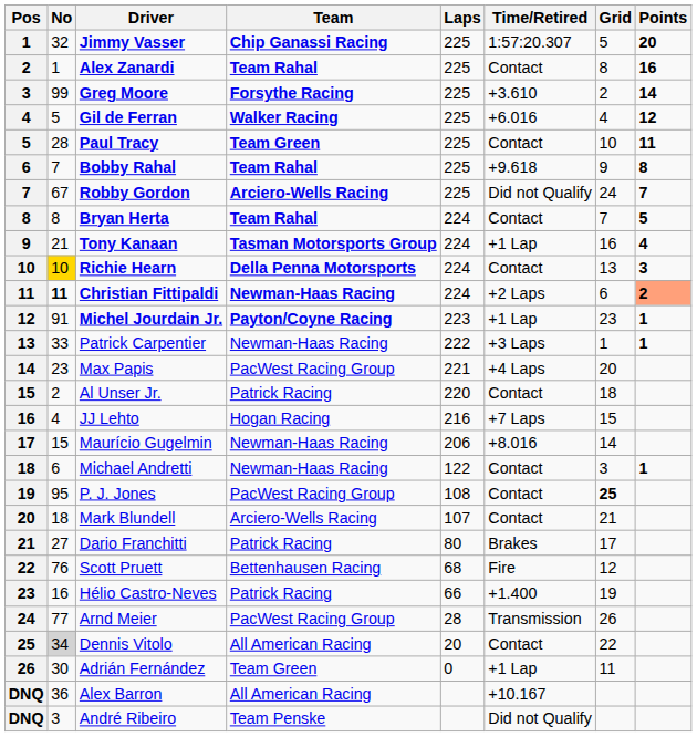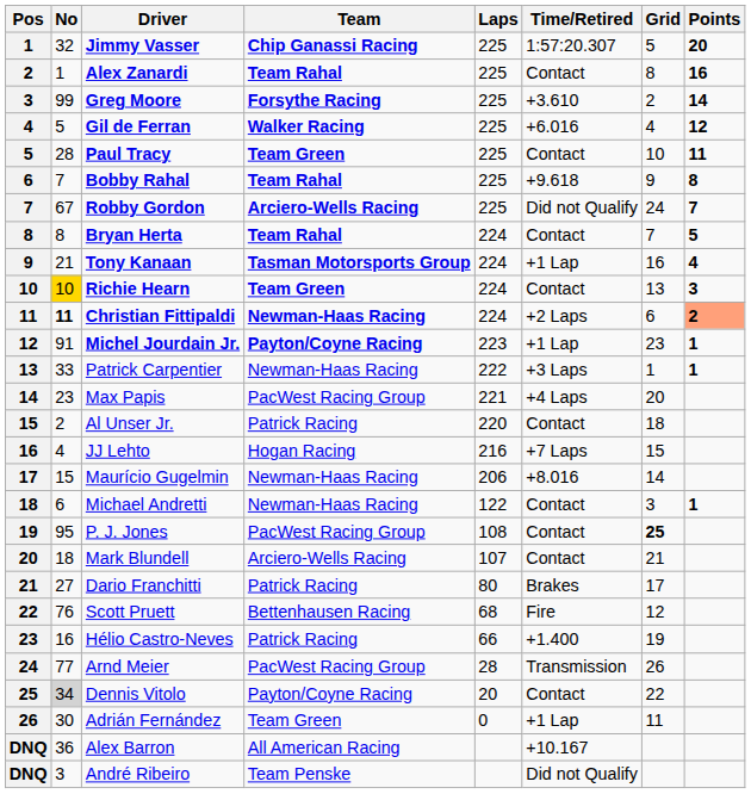 <table class="wikitable" style="font-size:95%;">
 <tr>
 <th>Pos</th>
 <th>No</th>
 <th>Driver</th>
 <th>Team</th>
 <th>Laps</th>
 <th>Time/Retired</th>
 <th>Grid</th>
 <th>Points</th>
 </tr>
 <tr>
 <th>1</th>
 <td>32</td>
 <td> <strong><a href='#'>Jimmy Vasser</a></strong></td>
 <td><strong><a href='#'>Chip Ganassi Racing</a></strong></td>
 <td>225</td>
 <td>1:57:20.307</td>
 <td>5</td>
 <td><strong>20</strong></td>
 </tr>
 <tr>
 <th>2</th>
 <td>1</td>
 <td> <strong><a href='#'>Alex Zanardi</a></strong></td>
 <td><strong><a href='#'>Team Rahal</a></strong></td>
 <td>225</td>
 <td>Contact</td>
 <td>8</td>
 <td><strong>16</strong></td>
 </tr>
 <tr>
 <th>3</th>
 <td>99</td>
 <td> <strong><a href='#'>Greg Moore</a></strong></td>
 <td><strong><a href='#'>Forsythe Racing</a></strong></td>
 <td>225</td>
 <td>+3.610</td>
 <td>2</td>
 <td><strong>14</strong></td>
 </tr>
 <tr>
 <th>4</th>
 <td>5</td>
 <td> <strong><a href='#'>Gil de Ferran</a></strong></td>
 <td><strong><a href='#'>Walker Racing</a></strong></td>
 <td>225</td>
 <td>+6.016</td>
 <td>4</td>
 <td><strong>12</strong></td>
 </tr>
 <tr>
 <th>5</th>
 <td>28</td>
 <td> <strong><a href='#'>Paul Tracy</a></strong></td>
 <td><strong><a href='#'>Team Green</a></strong></td>
 <td>225</td>
 <td>Contact</td>
 <td>10</td>
 <td><strong>11</strong></td>
 </tr>
 <tr>
 <th>6</th>
 <td>7</td>
 <td> <strong><a href='#'>Bobby Rahal</a></strong></td>
 <td><strong><a href='#'>Team Rahal</a></strong></td>
 <td>225</td>
 <td>+9.618</td>
 <td>9</td>
 <td><strong>8</strong></td>
 </tr>
 <tr>
 <th>7</th>
 <td>67</td>
 <td> <strong><a href='#'>Robby Gordon</a></strong></td>
 <td><strong><a href='#'>Arciero-Wells Racing</a> </strong></td>
 <td>225</td>
 <td>Did not Qualify</td>
 <td>24</td>
 <td><strong>7</strong></td>
 </tr>
 <tr>
 <th>8</th>
 <td>8</td>
 <td> <strong><a href='#'>Bryan Herta</a></strong></td>
 <td><strong><a href='#'>Team Rahal</a></strong></td>
 <td>224</td>
 <td>Contact</td>
 <td>7</td>
 <td><strong>5</strong></td>
 </tr>
 <tr>
 <th>9</th>
 <td>21</td>
 <td> <strong><a href='#'>Tony Kanaan</a></strong></td>
 <td><strong><a href='#'>Tasman Motorsports Group</a></strong></td>
 <td>224</td>
 <td>+1 Lap</td>
 <td>16</td>
 <td><strong>4</strong></td>
 </tr>
 <tr>
 <th>10</th>
 <td style="background: gold;">10</td>
 <td> <strong><a href='#'>Richie Hearn</a></strong></td>
-<td><strong><a href='#'>Della Penna Motorsports</a></strong></td>
+<td><strong><a href='#'>Team Green</a></strong></td>
 <td>224</td>
 <td>Contact</td>
 <td>13</td>
 <td><strong>3</strong></td>
 </tr>
 <tr>
 <th>11</th>
 <td><strong>11</strong></td>
 <td> <strong><a href='#'>Christian Fittipaldi</a></strong></td>
 <td><strong><a href='#'>Newman-Haas Racing</a></strong></td>
 <td>224</td>
 <td>+2 Laps</td>
 <td>6</td>
 <td style="background: lightsalmon;"><strong>2</strong></td>
 </tr>
 <tr>
 <th>12</th>
 <td>91</td>
 <td> <strong><a href='#'>Michel Jourdain Jr.</a></strong></td>
 <td><strong><a href='#'>Payton/Coyne Racing</a></strong></td>
 <td>223</td>
 <td>+1 Lap</td>
 <td>23</td>
 <td><strong>1</strong></td>
 </tr>
 <tr>
 <th>13</th>
 <td>33</td>
 <td> <a href='#'>Patrick Carpentier</a></td>
 <td><a href='#'>Newman-Haas Racing</a></td>
 <td>222</td>
 <td>+3 Laps</td>
 <td>1</td>
 <td><strong>1</strong></td>
 </tr>
 <tr>
 <th>14</th>
 <td>23</td>
 <td> <a href='#'>Max Papis</a></td>
 <td><a href='#'>PacWest Racing Group</a></td>
 <td>221</td>
 <td>+4 Laps</td>
 <td>20</td>
 <td></td>
 </tr>
 <tr>
 <th>15</th>
 <td>2</td>
 <td> <a href='#'>Al Unser Jr.</a></td>
 <td><a href='#'>Patrick Racing</a></td>
 <td>220</td>
 <td>Contact</td>
 <td>18</td>
 <td></td>
 </tr>
 <tr>
 <th>16</th>
 <td>4</td>
 <td> <a href='#'>JJ Lehto</a></td>
 <td><a href='#'>Hogan Racing</a></td>
 <td>216</td>
 <td>+7 Laps</td>
 <td>15</td>
 <td></td>
 </tr>
 <tr>
 <th>17</th>
 <td>15</td>
 <td> <a href='#'>Maurício Gugelmin</a></td>
 <td><a href='#'>Newman-Haas Racing</a></td>
 <td>206</td>
 <td>+8.016</td>
 <td>14</td>
 <td></td>
 </tr>
 <tr>
 <th>18</th>
 <td>6</td>
 <td> <a href='#'>Michael Andretti</a></td>
 <td><a href='#'>Newman-Haas Racing</a></td>
 <td>122</td>
 <td>Contact</td>
 <td>3</td>
 <td><strong>1</strong></td>
 </tr>
 <tr>
 <th>19</th>
 <td>95</td>
 <td> <a href='#'>P. J. Jones</a></td>
 <td><a href='#'>PacWest Racing Group</a></td>
 <td>108</td>
 <td>Contact</td>
 <td><strong>25</strong></td>
 <td></td>
 </tr>
 <tr>
 <th>20</th>
 <td>18</td>
 <td> <a href='#'>Mark Blundell</a></td>
 <td><a href='#'>Arciero-Wells Racing</a></td>
 <td>107</td>
 <td>Contact</td>
 <td>21</td>
 <td></td>
 </tr>
 <tr>
 <th>21</th>
 <td>27</td>
 <td> <a href='#'>Dario Franchitti</a></td>
 <td><a href='#'>Patrick Racing</a></td>
 <td>80</td>
 <td>Brakes</td>
 <td>17</td>
 <td></td>
 </tr>
 <tr>
 <th>22</th>
 <td>76</td>
 <td> <a href='#'>Scott Pruett</a></td>
 <td><a href='#'>Bettenhausen Racing</a></td>
 <td>68</td>
 <td>Fire</td>
 <td>12</td>
 <td></td>
 </tr>
 <tr>
 <th>23</th>
 <td>16</td>
 <td> <a href='#'>Hélio Castro-Neves</a></td>
 <td><a href='#'>Patrick Racing</a></td>
 <td>66</td>
 <td>+1.400</td>
 <td>19</td>
 <td></td>
 </tr>
 <tr>
 <th>24</th>
 <td>77</td>
 <td> <a href='#'>Arnd Meier</a></td>
 <td><a href='#'>PacWest Racing Group</a></td>
 <td>28</td>
 <td>Transmission</td>
 <td>26</td>
 <td></td>
 </tr>
 <tr>
 <th>25</th>
 <td style="background: lightgrey;">34</td>
 <td> <a href='#'>Dennis Vitolo</a></td>
-<td><a href='#'>All American Racing</a></td>
+<td><a href='#'>Payton/Coyne Racing</a></td>
 <td>20</td>
 <td>Contact</td>
 <td>22</td>
 <td></td>
 </tr>
 <tr>
 <th>26</th>
 <td>30</td>
 <td> <a href='#'>Adrián Fernández</a></td>
 <td><a href='#'>Team Green</a></td>
 <td>0</td>
 <td>+1 Lap</td>
 <td>11</td>
 <td></td>
 </tr>
 <tr>
 <th>DNQ</th>
 <td>36</td>
 <td> <a href='#'>Alex Barron</a></td>
 <td><a href='#'>All American Racing</a></td>
 <td></td>
 <td>+10.167</td>
 <td></td>
 <td></td>
 </tr>
 <tr>
 <th>DNQ</th>
 <td>3</td>
 <td> <a href='#'>André Ribeiro</a></td>
 <td><a href='#'>Team Penske</a></td>
 <td></td>
 <td>Did not Qualify</td>
 <td></td>
 <td></td>
 </tr>
 </table>
